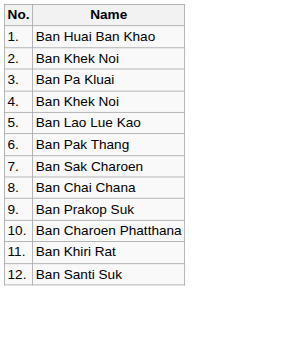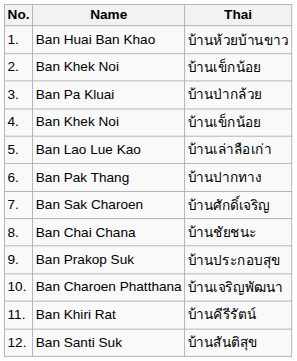 <table class="wikitable sortable">
 <tr>
 <th>No.</th>
 <th>Name</th>
+<th>Thai</th>
 </tr>
 <tr>
 <td>1.</td>
 <td>Ban Huai Ban Khao</td>
+<td>บ้านห้วยบ้านขาว</td>
 </tr>
 <tr>
 <td>2.</td>
 <td>Ban Khek Noi</td>
+<td>บ้านเข็กน้อย</td>
 </tr>
 <tr>
 <td>3.</td>
 <td>Ban Pa Kluai</td>
+<td>บ้านป่ากล้วย</td>
 </tr>
 <tr>
 <td>4.</td>
 <td>Ban Khek Noi</td>
+<td>บ้านเข็กน้อย</td>
 </tr>
 <tr>
 <td>5.</td>
 <td>Ban Lao Lue Kao</td>
+<td>บ้านเล่าลือเก่า</td>
 </tr>
 <tr>
 <td>6.</td>
 <td>Ban Pak Thang</td>
+<td>บ้านปากทาง</td>
 </tr>
 <tr>
 <td>7.</td>
 <td>Ban Sak Charoen</td>
+<td>บ้านศักดิ์เจริญ</td>
 </tr>
 <tr>
 <td>8.</td>
 <td>Ban Chai Chana</td>
+<td>บ้านชัยชนะ</td>
 </tr>
 <tr>
 <td>9.</td>
 <td>Ban Prakop Suk</td>
+<td>บ้านประกอบสุข</td>
 </tr>
 <tr>
 <td>10.</td>
 <td>Ban Charoen Phatthana</td>
+<td>บ้านเจริญพัฒนา</td>
 </tr>
 <tr>
 <td>11.</td>
 <td>Ban Khiri Rat</td>
+<td>บ้านคีรีรัตน์</td>
 </tr>
 <tr>
 <td>12.</td>
 <td>Ban Santi Suk</td>
+<td>บ้านสันติสุข</td>
 </tr>
 </table>
